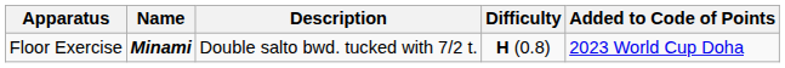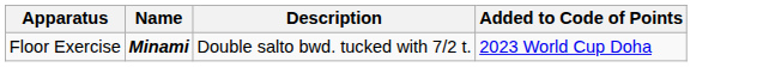 <table class="wikitable">
 <tr>
 <th>Apparatus</th>
 <th>Name</th>
 <th>Description</th>
-<th>Difficulty</th>
 <th>Added to Code of Points</th>
 </tr>
 <tr>
 <td>Floor Exercise</td>
 <td><strong><em>Minami</em></strong></td>
 <td>Double salto bwd. tucked with 7/2 t.</td>
-<td align=center><strong>H</strong> (0.8)</td>
 <td><a href='#'>2023 World Cup Doha</a></td>
 </tr>
 </table>
